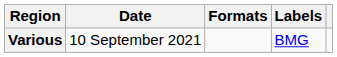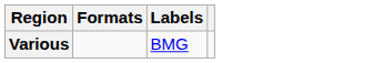 <table class="wikitable plainrowheaders">
 <tr>
 <th scope="col">Region</th>
-<th scope="col">Date</th>
 <th scope="col">Formats</th>
 <th scope="col">Labels</th>
 <th scope="col"></th>
 </tr>
 <tr>
 <th scope="row">Various</th>
-<td>10 September 2021</td>
 <td></td>
 <td><a href='#'>BMG</a></td>
 <td style="text-align:center;"></td>
 </tr>
 </table>
